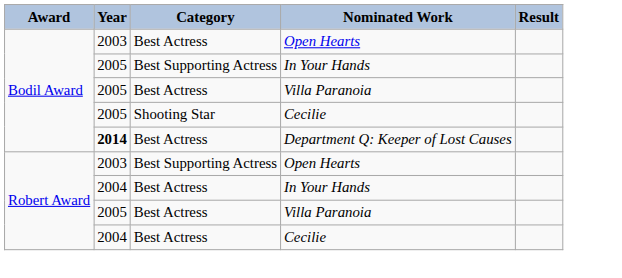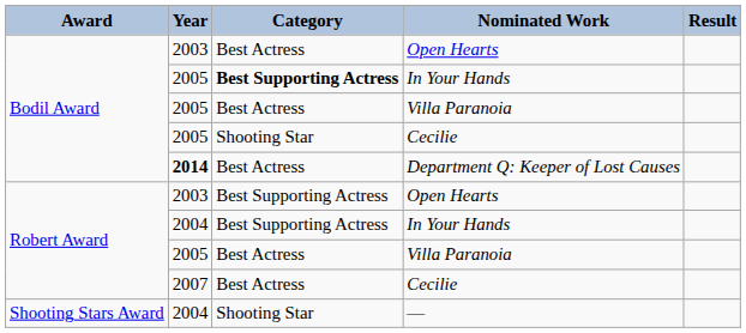 <table class="wikitable" style="font-size:90%;">
 <tr>
 <th style="background:#B0C4DE;">Award</th>
 <th style="background:#B0C4DE;">Year</th>
 <th style="background:#B0C4DE;">Category</th>
 <th style="background:#B0C4DE;">Nominated Work</th>
 <th style="background:#B0C4DE;">Result</th>
 </tr>
 <tr>
 <td rowspan="5"><a href='#'>Bodil Award</a></td>
 <td>2003</td>
 <td>Best Actress</td>
 <td><em><a href='#'>Open Hearts</a></em></td>
 <td></td>
 </tr>
 <tr>
 <td>2005</td>
-<td>Best Supporting Actress</td>
+<td><strong>Best Supporting Actress</strong></td>
 <td><em>In Your Hands</em></td>
 <td></td>
 </tr>
 <tr>
 <td>2005</td>
 <td>Best Actress</td>
 <td><em>Villa Paranoia</em></td>
 <td></td>
 </tr>
 <tr>
 <td>2005</td>
 <td>Shooting Star</td>
 <td><em>Cecilie</em></td>
 <td></td>
 </tr>
 <tr>
 <td><strong>2014</strong></td>
 <td>Best Actress</td>
 <td><em>Department Q: Keeper of Lost Causes</em></td>
 <td></td>
 </tr>
 <tr>
 <td rowspan="4"><a href='#'>Robert Award</a></td>
 <td>2003</td>
 <td>Best Supporting Actress</td>
 <td><em>Open Hearts</em></td>
 <td></td>
 </tr>
 <tr>
 <td>2004</td>
-<td>Best Actress</td>
+<td>Best Supporting Actress</td>
 <td><em>In Your Hands</em></td>
 <td></td>
 </tr>
 <tr>
 <td>2005</td>
 <td>Best Actress</td>
 <td><em>Villa Paranoia</em></td>
 <td></td>
 </tr>
 <tr>
-<td>2004</td>
+<td>2007</td>
 <td>Best Actress</td>
 <td><em>Cecilie</em></td>
 <td></td>
 </tr>
+<tr>
+<td><a href='#'>Shooting Stars Award</a></td>
+<td>2004</td>
+<td>Shooting Star</td>
+<td>—</td>
+<td></td>
+</tr>
 </table>
